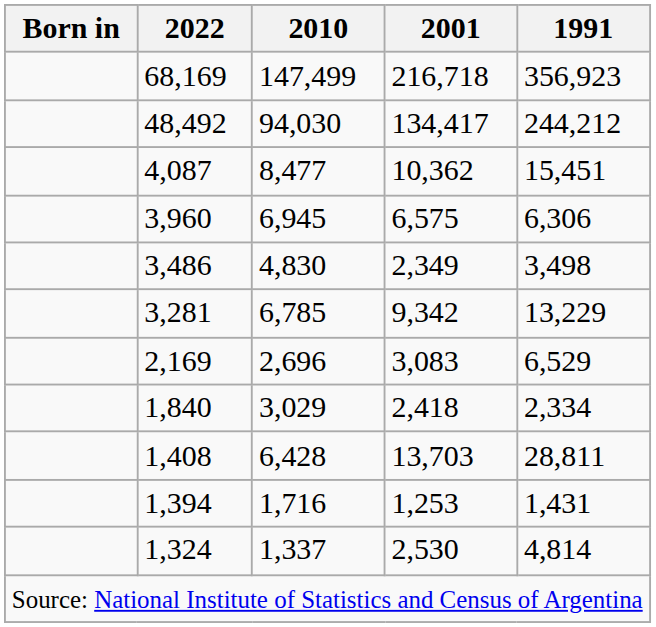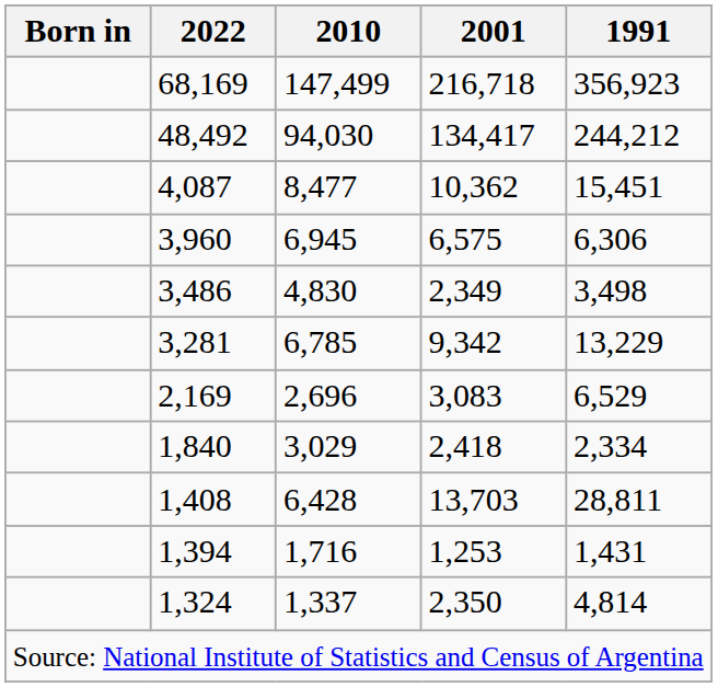 <table class="wikitable" style="float: center;">
 <tr>
 <th>Born in</th>
 <th>2022</th>
 <th>2010</th>
 <th>2001</th>
 <th>1991</th>
 </tr>
 <tr>
 <td></td>
 <td> 68,169</td>
 <td> 147,499</td>
 <td> 216,718</td>
 <td> 356,923</td>
 </tr>
 <tr>
 <td></td>
 <td> 48,492</td>
 <td> 94,030</td>
 <td> 134,417</td>
 <td> 244,212</td>
 </tr>
 <tr>
 <td></td>
 <td> 4,087</td>
 <td> 8,477</td>
 <td> 10,362</td>
 <td> 15,451</td>
 </tr>
 <tr>
 <td></td>
 <td> 3,960</td>
 <td> 6,945</td>
 <td> 6,575</td>
 <td> 6,306</td>
 </tr>
 <tr>
 <td></td>
 <td> 3,486</td>
 <td> 4,830</td>
 <td> 2,349</td>
 <td> 3,498</td>
 </tr>
 <tr>
 <td></td>
 <td> 3,281</td>
 <td> 6,785</td>
 <td> 9,342</td>
 <td> 13,229</td>
 </tr>
 <tr>
 <td></td>
 <td> 2,169</td>
 <td> 2,696</td>
 <td> 3,083</td>
 <td> 6,529</td>
 </tr>
 <tr>
 <td></td>
 <td> 1,840</td>
 <td> 3,029</td>
 <td> 2,418</td>
 <td> 2,334</td>
 </tr>
 <tr>
 <td></td>
 <td> 1,408</td>
 <td> 6,428</td>
 <td> 13,703</td>
 <td> 28,811</td>
 </tr>
 <tr>
 <td></td>
 <td> 1,394</td>
 <td> 1,716</td>
 <td> 1,253</td>
 <td> 1,431</td>
 </tr>
 <tr>
 <td></td>
 <td> 1,324</td>
 <td> 1,337</td>
-<td> 2,530</td>
+<td> 2,350</td>
 <td> 4,814</td>
 </tr>
 <tr>
 <td colspan="8" style="text-align:left;"><small>Source: <a href='#'>National Institute of Statistics and Census of Argentina</a></small></td>
 </tr>
 </table>
